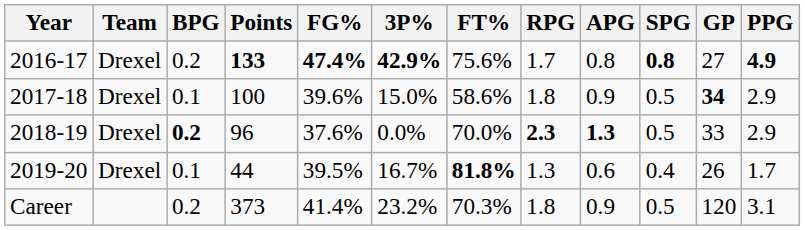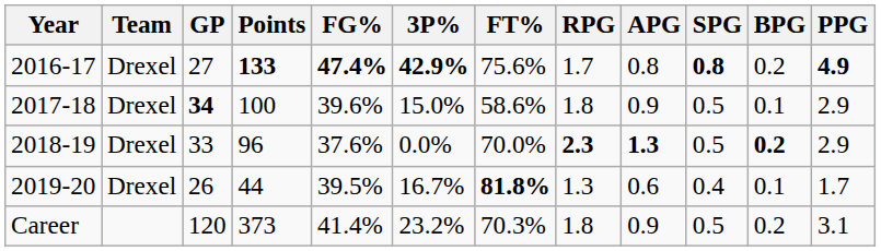 <table class="wikitable">
 <tr>
 <th>Year</th>
 <th>Team</th>
-<th>BPG</th>
+<th>GP</th>
 <th>Points</th>
 <th>FG%</th>
 <th>3P%</th>
 <th>FT%</th>
 <th>RPG</th>
 <th>APG</th>
 <th>SPG</th>
-<th>GP</th>
+<th>BPG</th>
 <th>PPG</th>
 </tr>
 <tr>
 <td>2016-17</td>
 <td>Drexel</td>
-<td>0.2</td>
+<td>27</td>
 <td><strong>133</strong></td>
 <td><strong>47.4%</strong></td>
 <td><strong>42.9%</strong></td>
 <td>75.6%</td>
 <td>1.7</td>
 <td>0.8</td>
 <td><strong>0.8</strong></td>
-<td>27</td>
+<td>0.2</td>
 <td><strong>4.9</strong></td>
 </tr>
 <tr>
 <td>2017-18</td>
 <td>Drexel</td>
-<td>0.1</td>
+<td><strong>34</strong></td>
 <td>100</td>
 <td>39.6%</td>
 <td>15.0%</td>
 <td>58.6%</td>
 <td>1.8</td>
 <td>0.9</td>
 <td>0.5</td>
-<td><strong>34</strong></td>
+<td>0.1</td>
 <td>2.9</td>
 </tr>
 <tr>
 <td>2018-19</td>
 <td>Drexel</td>
-<td><strong>0.2</strong></td>
+<td>33</td>
 <td>96</td>
 <td>37.6%</td>
 <td>0.0%</td>
 <td>70.0%</td>
 <td><strong>2.3</strong></td>
 <td><strong>1.3</strong></td>
 <td>0.5</td>
-<td>33</td>
+<td><strong>0.2</strong></td>
 <td>2.9</td>
 </tr>
 <tr>
 <td>2019-20</td>
 <td>Drexel</td>
-<td>0.1</td>
+<td>26</td>
 <td>44</td>
 <td>39.5%</td>
 <td>16.7%</td>
 <td><strong>81.8%</strong></td>
 <td>1.3</td>
 <td>0.6</td>
 <td>0.4</td>
-<td>26</td>
+<td>0.1</td>
 <td>1.7</td>
 </tr>
 <tr>
 <td>Career</td>
 <td></td>
-<td>0.2</td>
+<td>120</td>
 <td>373</td>
 <td>41.4%</td>
 <td>23.2%</td>
 <td>70.3%</td>
 <td>1.8</td>
 <td>0.9</td>
 <td>0.5</td>
-<td>120</td>
+<td>0.2</td>
 <td>3.1</td>
 </tr>
 </table>
